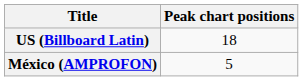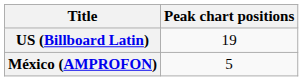 <table class="wikitable plainrowheaders" style="text-align:center;">
 <tr>
 <th scope="col">Title</th>
 <th scope="col">Peak chart positions</th>
 </tr>
 <tr>
 <th scope="row">US (<a href='#'>Billboard Latin</a>)</th>
-<td>18</td>
+<td>19</td>
 </tr>
 <tr>
 <th scope="row">México (<a href='#'>AMPROFON</a>)</th>
 <td>5</td>
 </tr>
 </table>
